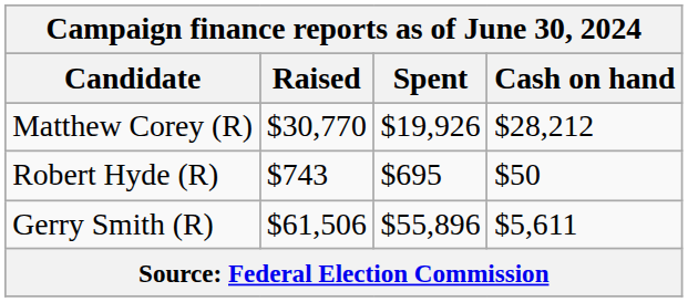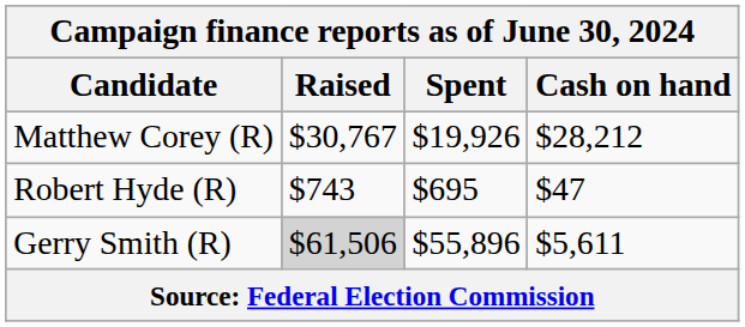 <table class="wikitable sortable">
 <tr>
 <th colspan=4>Campaign finance reports as of June 30, 2024</th>
 </tr>
 <tr style="text-align:center;">
 <th>Candidate</th>
 <th>Raised</th>
 <th>Spent</th>
 <th>Cash on hand</th>
 </tr>
 <tr>
 <td>Matthew Corey (R)</td>
-<td>$30,770</td>
+<td>$30,767</td>
 <td>$19,926</td>
 <td>$28,212</td>
 </tr>
 <tr>
 <td>Robert Hyde (R)</td>
 <td>$743</td>
 <td>$695</td>
-<td>$50</td>
+<td>$47</td>
 </tr>
 <tr>
 <td>Gerry Smith (R)</td>
-<td>$61,506</td>
+<td style="background: lightgrey;">$61,506</td>
 <td>$55,896</td>
 <td>$5,611</td>
 </tr>
 <tr>
 <th colspan="4"><small>Source: <a href='#'>Federal Election Commission</a></small></th>
 </tr>
 </table>
